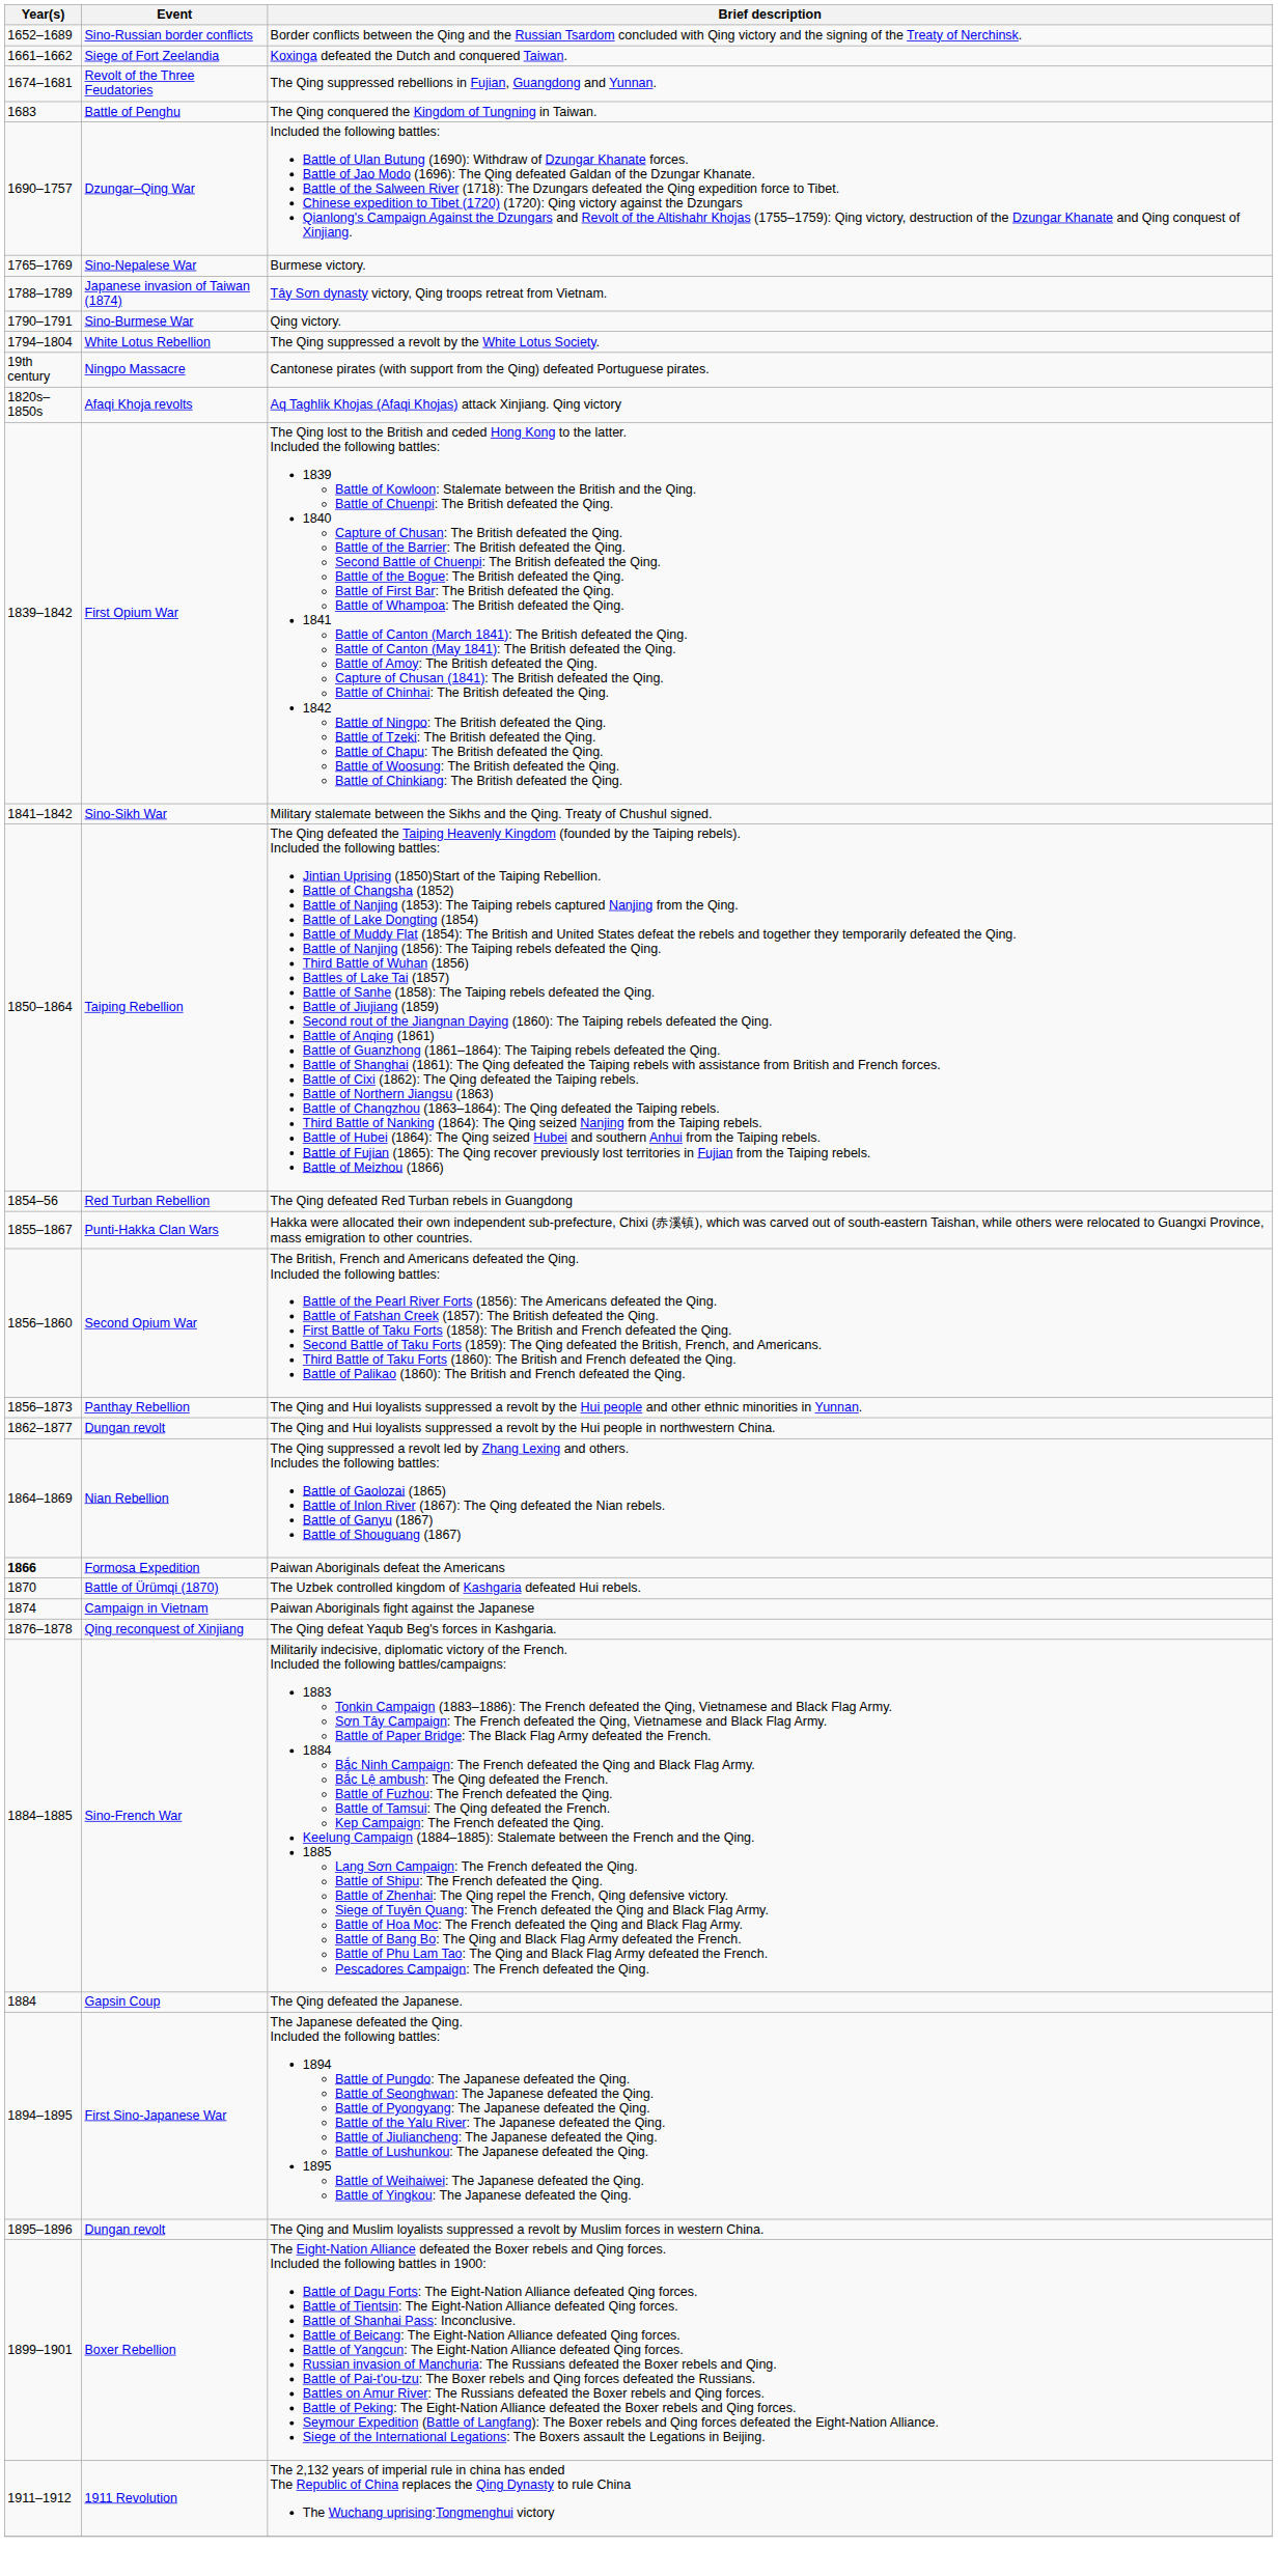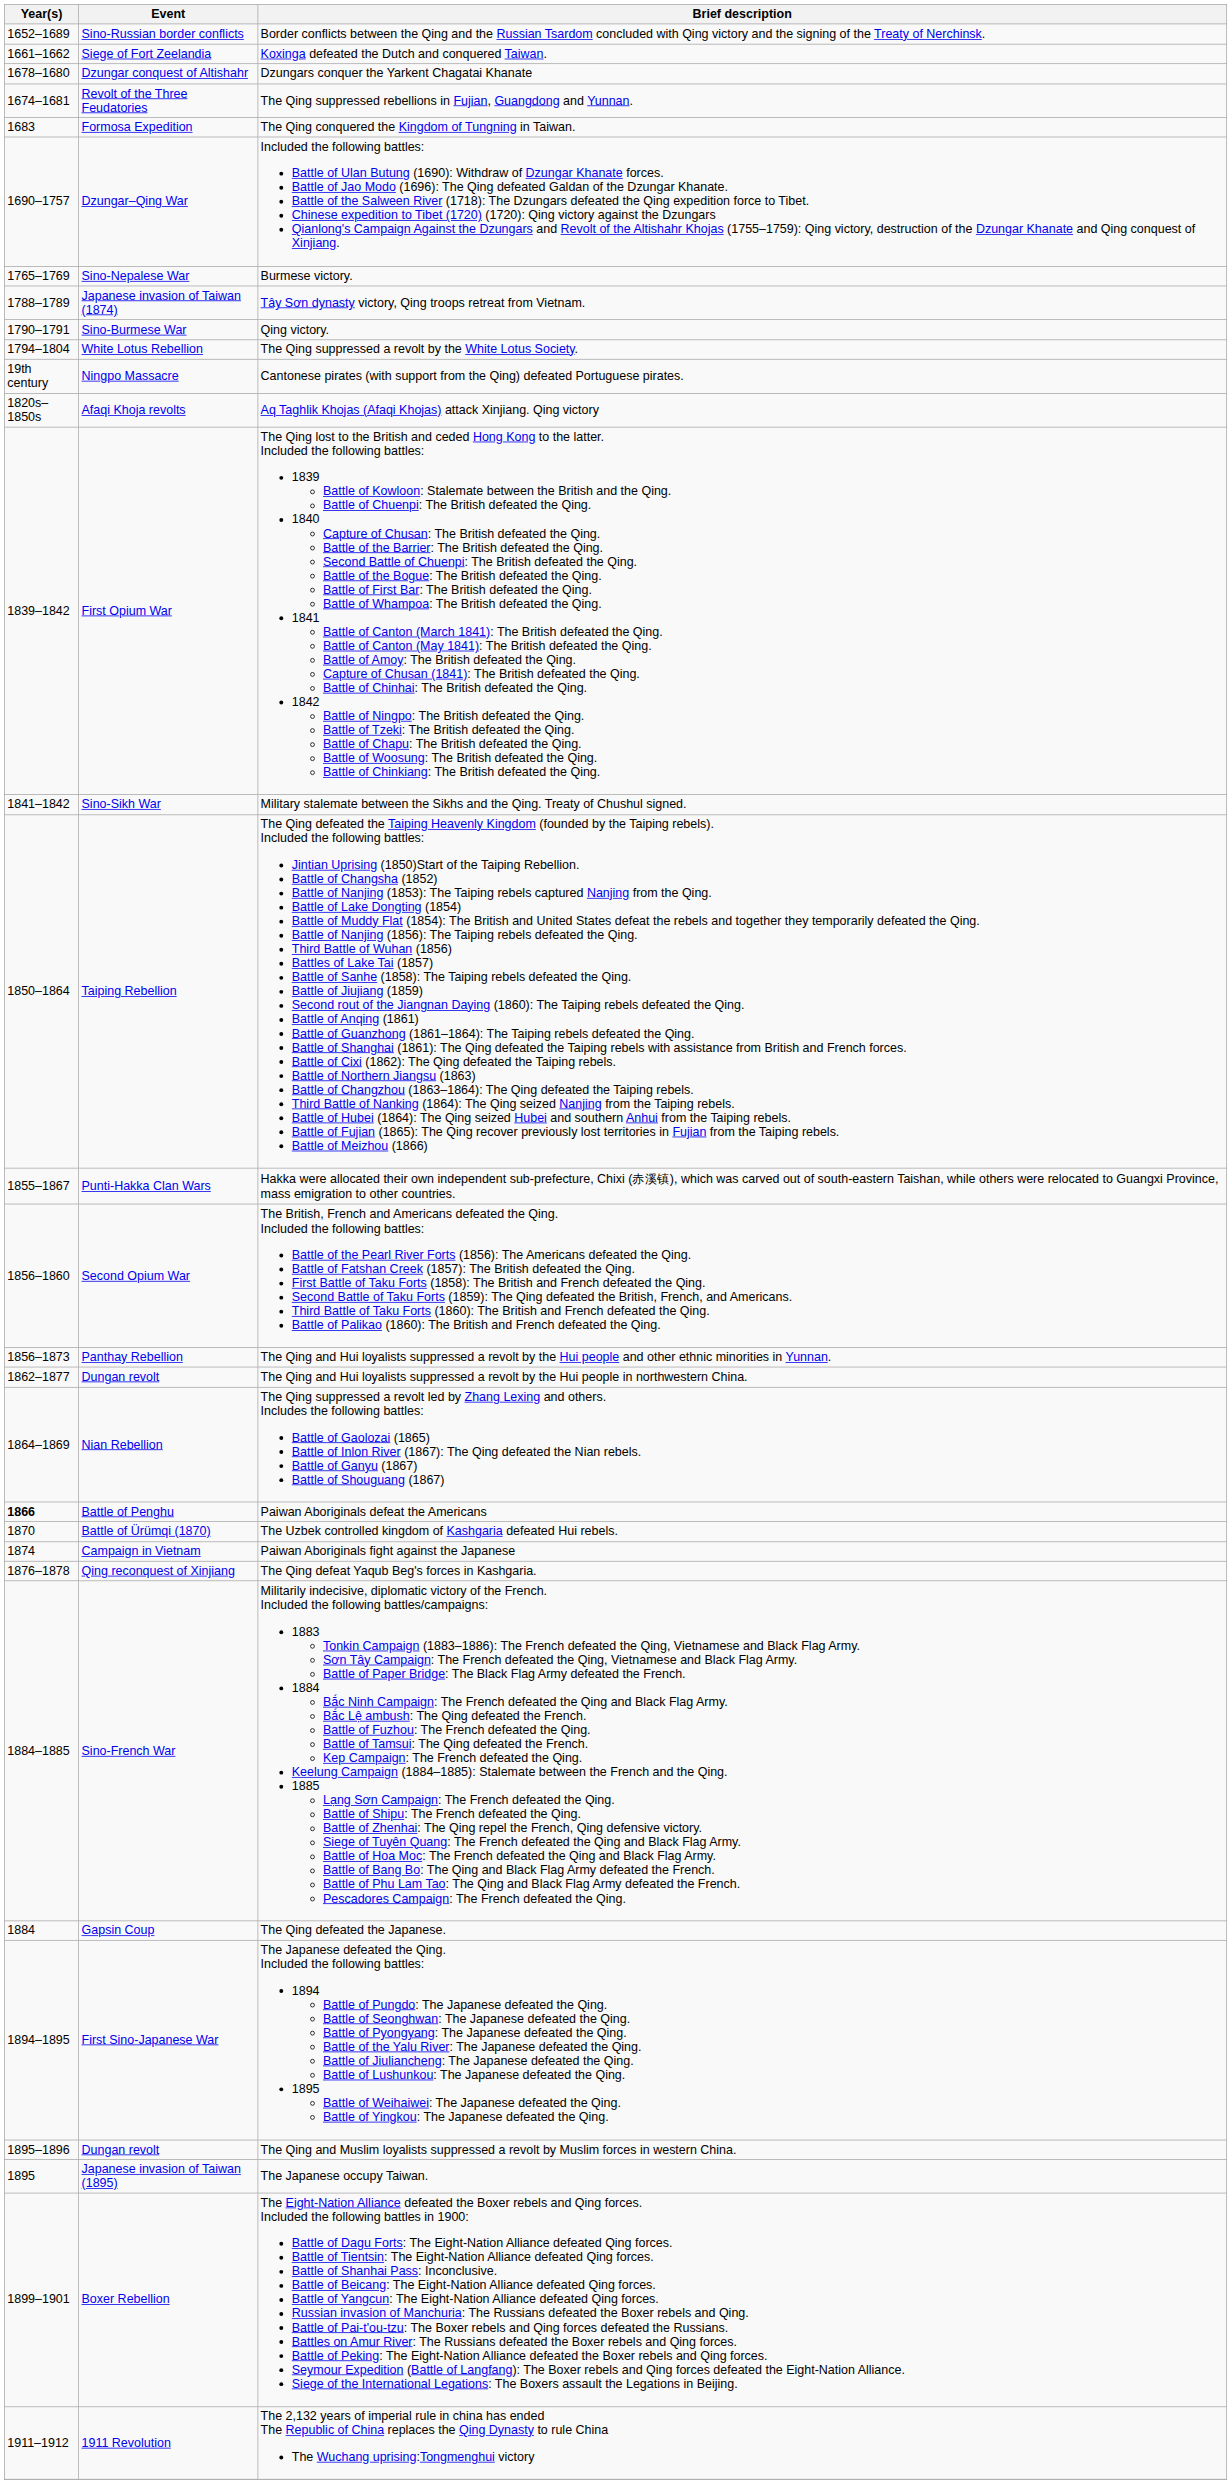 <table class=wikitable>
 <tr>
 <th>Year(s)</th>
 <th>Event</th>
 <th>Brief description</th>
 </tr>
 <tr>
 <td>1652–1689</td>
 <td><a href='#'>Sino-Russian border conflicts</a></td>
 <td>Border conflicts between the Qing and the <a href='#'>Russian Tsardom</a> concluded with Qing victory and the signing of the <a href='#'>Treaty of Nerchinsk</a>.</td>
 </tr>
 <tr>
 <td>1661–1662</td>
 <td><a href='#'>Siege of Fort Zeelandia</a></td>
 <td><a href='#'>Koxinga</a> defeated the Dutch and conquered <a href='#'>Taiwan</a>.</td>
 </tr>
 <tr>
+<td>1678–1680</td>
+<td><a href='#'>Dzungar conquest of Altishahr</a></td>
+<td>Dzungars conquer the Yarkent Chagatai Khanate</td>
+</tr>
+<tr>
 <td>1674–1681</td>
 <td><a href='#'>Revolt of the Three Feudatories</a></td>
 <td>The Qing suppressed rebellions in <a href='#'>Fujian</a>, <a href='#'>Guangdong</a> and <a href='#'>Yunnan</a>.</td>
 </tr>
 <tr>
 <td>1683</td>
-<td><a href='#'>Battle of Penghu</a></td>
+<td><a href='#'>Formosa Expedition</a></td>
 <td>The Qing conquered the <a href='#'>Kingdom of Tungning</a> in Taiwan.</td>
 </tr>
 <tr>
 <td>1690–1757</td>
 <td><a href='#'>Dzungar–Qing War</a></td>
 <td>Included the following battles:<br><ul><li><a href='#'>Battle of Ulan Butung</a> (1690): Withdraw of <a href='#'>Dzungar Khanate</a> forces.</li><li><a href='#'>Battle of Jao Modo</a> (1696): The Qing defeated Galdan of the Dzungar Khanate.</li><li><a href='#'>Battle of the Salween River</a> (1718): The Dzungars defeated the Qing expedition force to Tibet.</li><li><a href='#'>Chinese expedition to Tibet (1720)</a> (1720): Qing victory against the Dzungars</li><li><a href='#'>Qianlong's Campaign Against the Dzungars</a> and <a href='#'>Revolt of the Altishahr Khojas</a> (1755–1759): Qing victory, destruction of the <a href='#'>Dzungar Khanate</a> and Qing conquest of <a href='#'>Xinjiang</a>.</li></ul></td>
 </tr>
 <tr>
 <td>1765–1769</td>
 <td><a href='#'>Sino-Nepalese War</a></td>
 <td>Burmese victory.</td>
 </tr>
 <tr>
 <td>1788–1789</td>
 <td><a href='#'>Japanese invasion of Taiwan (1874)</a></td>
 <td><a href='#'>Tây Sơn dynasty</a> victory, Qing troops retreat from Vietnam.</td>
 </tr>
 <tr>
 <td>1790–1791</td>
 <td><a href='#'>Sino-Burmese War</a></td>
 <td>Qing victory.</td>
 </tr>
 <tr>
 <td>1794–1804</td>
 <td><a href='#'>White Lotus Rebellion</a></td>
 <td>The Qing suppressed a revolt by the <a href='#'>White Lotus Society</a>.</td>
 </tr>
 <tr>
 <td>19th century</td>
 <td><a href='#'>Ningpo Massacre</a></td>
 <td>Cantonese pirates (with support from the Qing) defeated Portuguese pirates.</td>
 </tr>
 <tr>
 <td>1820s–1850s</td>
 <td><a href='#'>Afaqi Khoja revolts</a></td>
 <td><a href='#'>Aq Taghlik Khojas (Afaqi Khojas)</a> attack Xinjiang. Qing victory</td>
 </tr>
 <tr>
 <td>1839–1842</td>
 <td><a href='#'>First Opium War</a></td>
 <td>The Qing lost to the British and ceded <a href='#'>Hong Kong</a> to the latter.<br>Included the following battles:<ul><li>1839<ul><li><a href='#'>Battle of Kowloon</a>: Stalemate between the British and the Qing.</li><li><a href='#'>Battle of Chuenpi</a>: The British defeated the Qing.</li></ul></li><li>1840<ul><li><a href='#'>Capture of Chusan</a>: The British defeated the Qing.</li><li><a href='#'>Battle of the Barrier</a>: The British defeated the Qing.</li><li><a href='#'>Second Battle of Chuenpi</a>: The British defeated the Qing.</li><li><a href='#'>Battle of the Bogue</a>: The British defeated the Qing.</li><li><a href='#'>Battle of First Bar</a>: The British defeated the Qing.</li><li><a href='#'>Battle of Whampoa</a>: The British defeated the Qing.</li></ul></li><li>1841<ul><li><a href='#'>Battle of Canton (March 1841)</a>: The British defeated the Qing.</li><li><a href='#'>Battle of Canton (May 1841)</a>: The British defeated the Qing.</li><li><a href='#'>Battle of Amoy</a>: The British defeated the Qing.</li><li><a href='#'>Capture of Chusan (1841)</a>: The British defeated the Qing.</li><li><a href='#'>Battle of Chinhai</a>: The British defeated the Qing.</li></ul></li><li>1842<ul><li><a href='#'>Battle of Ningpo</a>: The British defeated the Qing.</li><li><a href='#'>Battle of Tzeki</a>: The British defeated the Qing.</li><li><a href='#'>Battle of Chapu</a>: The British defeated the Qing.</li><li><a href='#'>Battle of Woosung</a>: The British defeated the Qing.</li><li><a href='#'>Battle of Chinkiang</a>: The British defeated the Qing.</li></ul></li></ul></td>
 </tr>
 <tr>
 <td>1841–1842</td>
 <td><a href='#'>Sino-Sikh War</a></td>
 <td>Military stalemate between the Sikhs and the Qing. Treaty of Chushul signed.</td>
 </tr>
 <tr>
 <td>1850–1864</td>
 <td><a href='#'>Taiping Rebellion</a></td>
 <td>The Qing defeated the <a href='#'>Taiping Heavenly Kingdom</a> (founded by the Taiping rebels).<br>Included the following battles:<ul><li><a href='#'>Jintian Uprising</a> (1850)Start of the Taiping Rebellion.</li><li><a href='#'>Battle of Changsha</a> (1852)</li><li><a href='#'>Battle of Nanjing</a> (1853): The Taiping rebels captured <a href='#'>Nanjing</a> from the Qing.</li><li><a href='#'>Battle of Lake Dongting</a> (1854)</li><li><a href='#'>Battle of Muddy Flat</a> (1854): The British and United States defeat the rebels and together they temporarily defeated the Qing.</li><li><a href='#'>Battle of Nanjing</a> (1856): The Taiping rebels defeated the Qing.</li><li><a href='#'>Third Battle of Wuhan</a> (1856)</li><li><a href='#'>Battles of Lake Tai</a> (1857)</li><li><a href='#'>Battle of Sanhe</a> (1858): The Taiping rebels defeated the Qing.</li><li><a href='#'>Battle of Jiujiang</a> (1859)</li><li><a href='#'>Second rout of the Jiangnan Daying</a> (1860): The Taiping rebels defeated the Qing.</li><li><a href='#'>Battle of Anqing</a> (1861)</li><li><a href='#'>Battle of Guanzhong</a> (1861–1864): The Taiping rebels defeated the Qing.</li><li><a href='#'>Battle of Shanghai</a> (1861): The Qing defeated the Taiping rebels with assistance from British and French forces.</li><li><a href='#'>Battle of Cixi</a> (1862): The Qing defeated the Taiping rebels.</li><li><a href='#'>Battle of Northern Jiangsu</a> (1863)</li><li><a href='#'>Battle of Changzhou</a> (1863–1864): The Qing defeated the Taiping rebels.</li><li><a href='#'>Third Battle of Nanking</a> (1864): The Qing seized <a href='#'>Nanjing</a> from the Taiping rebels.</li><li><a href='#'>Battle of Hubei</a> (1864): The Qing seized <a href='#'>Hubei</a> and southern <a href='#'>Anhui</a> from the Taiping rebels.</li><li><a href='#'>Battle of Fujian</a> (1865): The Qing recover previously lost territories in <a href='#'>Fujian</a> from the Taiping rebels.</li><li><a href='#'>Battle of Meizhou</a> (1866)</li></ul></td>
 </tr>
 <tr>
-<td>1854–56</td>
-<td><a href='#'>Red Turban Rebellion</a></td>
-<td>The Qing defeated Red Turban rebels in Guangdong</td>
-</tr>
-<tr>
 <td>1855–1867</td>
 <td><a href='#'>Punti-Hakka Clan Wars</a></td>
 <td>Hakka were allocated their own independent sub-prefecture, Chixi (赤溪镇), which was carved out of south-eastern Taishan, while others were relocated to Guangxi Province, mass emigration to other countries.</td>
 </tr>
 <tr>
 <td>1856–1860</td>
 <td><a href='#'>Second Opium War</a></td>
 <td>The British, French and Americans defeated the Qing.<br>Included the following battles:<ul><li><a href='#'>Battle of the Pearl River Forts</a> (1856): The Americans defeated the Qing.</li><li><a href='#'>Battle of Fatshan Creek</a> (1857): The British defeated the Qing.</li><li><a href='#'>First Battle of Taku Forts</a> (1858): The British and French defeated the Qing.</li><li><a href='#'>Second Battle of Taku Forts</a> (1859): The Qing defeated the British, French, and Americans.</li><li><a href='#'>Third Battle of Taku Forts</a> (1860): The British and French defeated the Qing.</li><li><a href='#'>Battle of Palikao</a> (1860): The British and French defeated the Qing.</li></ul></td>
 </tr>
 <tr>
 <td>1856–1873</td>
 <td><a href='#'>Panthay Rebellion</a></td>
 <td>The Qing and Hui loyalists suppressed a revolt by the <a href='#'>Hui people</a> and other ethnic minorities in <a href='#'>Yunnan</a>.</td>
 </tr>
 <tr>
 <td>1862–1877</td>
 <td><a href='#'>Dungan revolt</a></td>
 <td>The Qing and Hui loyalists suppressed a revolt by the Hui people in northwestern China.</td>
 </tr>
 <tr>
 <td>1864–1869</td>
 <td><a href='#'>Nian Rebellion</a></td>
 <td>The Qing suppressed a revolt led by <a href='#'>Zhang Lexing</a> and others.<br>Includes the following battles:<ul><li><a href='#'>Battle of Gaolozai</a> (1865)</li><li><a href='#'>Battle of Inlon River</a> (1867): The Qing defeated the Nian rebels.</li><li><a href='#'>Battle of Ganyu</a> (1867)</li><li><a href='#'>Battle of Shouguang</a> (1867)</li></ul></td>
 </tr>
 <tr>
 <td><strong>1866</strong></td>
-<td><a href='#'>Formosa Expedition</a></td>
+<td><a href='#'>Battle of Penghu</a></td>
 <td>Paiwan Aboriginals defeat the Americans</td>
 </tr>
 <tr>
 <td>1870</td>
 <td><a href='#'>Battle of Ürümqi (1870)</a></td>
 <td>The Uzbek controlled kingdom of <a href='#'>Kashgaria</a> defeated Hui rebels.</td>
 </tr>
 <tr>
 <td>1874</td>
 <td><a href='#'>Campaign in Vietnam</a></td>
 <td>Paiwan Aboriginals fight against the Japanese</td>
 </tr>
 <tr>
 <td>1876–1878</td>
 <td><a href='#'>Qing reconquest of Xinjiang</a></td>
 <td>The Qing defeat Yaqub Beg's forces in Kashgaria.</td>
 </tr>
 <tr>
 <td>1884–1885</td>
 <td><a href='#'>Sino-French War</a></td>
 <td>Militarily indecisive, diplomatic victory of the French.<br>Included the following battles/campaigns:<ul><li>1883<ul><li><a href='#'>Tonkin Campaign</a> (1883–1886): The French defeated the Qing, Vietnamese and Black Flag Army.</li><li><a href='#'>Sơn Tây Campaign</a>: The French defeated the Qing, Vietnamese and Black Flag Army.</li><li><a href='#'>Battle of Paper Bridge</a>: The Black Flag Army defeated the French.</li></ul></li><li>1884<ul><li><a href='#'>Bắc Ninh Campaign</a>: The French defeated the Qing and Black Flag Army.</li><li><a href='#'>Bắc Lệ ambush</a>: The Qing defeated the French.</li><li><a href='#'>Battle of Fuzhou</a>: The French defeated the Qing.</li><li><a href='#'>Battle of Tamsui</a>: The Qing defeated the French.</li><li><a href='#'>Kep Campaign</a>: The French defeated the Qing.</li></ul></li><li><a href='#'>Keelung Campaign</a> (1884–1885): Stalemate between the French and the Qing.</li><li>1885<ul><li><a href='#'>Lạng Sơn Campaign</a>: The French defeated the Qing.</li><li><a href='#'>Battle of Shipu</a>: The French defeated the Qing.</li><li><a href='#'>Battle of Zhenhai</a>: The Qing repel the French, Qing defensive victory.</li><li><a href='#'>Siege of Tuyên Quang</a>: The French defeated the Qing and Black Flag Army.</li><li><a href='#'>Battle of Hoa Moc</a>: The French defeated the Qing and Black Flag Army.</li><li><a href='#'>Battle of Bang Bo</a>: The Qing and Black Flag Army defeated the French.</li><li><a href='#'>Battle of Phu Lam Tao</a>: The Qing and Black Flag Army defeated the French.</li><li><a href='#'>Pescadores Campaign</a>: The French defeated the Qing.</li></ul></li></ul></td>
 </tr>
 <tr>
 <td>1884</td>
 <td><a href='#'>Gapsin Coup</a></td>
 <td>The Qing defeated the Japanese.</td>
 </tr>
 <tr>
 <td>1894–1895</td>
 <td><a href='#'>First Sino-Japanese War</a></td>
 <td>The Japanese defeated the Qing.<br>Included the following battles:<ul><li>1894<ul><li><a href='#'>Battle of Pungdo</a>: The Japanese defeated the Qing.</li><li><a href='#'>Battle of Seonghwan</a>: The Japanese defeated the Qing.</li><li><a href='#'>Battle of Pyongyang</a>: The Japanese defeated the Qing.</li><li><a href='#'>Battle of the Yalu River</a>: The Japanese defeated the Qing.</li><li><a href='#'>Battle of Jiuliancheng</a>: The Japanese defeated the Qing.</li><li><a href='#'>Battle of Lushunkou</a>: The Japanese defeated the Qing.</li></ul></li><li>1895<ul><li><a href='#'>Battle of Weihaiwei</a>: The Japanese defeated the Qing.</li><li><a href='#'>Battle of Yingkou</a>: The Japanese defeated the Qing.</li></ul></li></ul></td>
 </tr>
 <tr>
 <td>1895–1896</td>
 <td><a href='#'>Dungan revolt</a></td>
 <td>The Qing and Muslim loyalists suppressed a revolt by Muslim forces in western China.</td>
 </tr>
 <tr>
+<td>1895</td>
+<td><a href='#'>Japanese invasion of Taiwan (1895)</a></td>
+<td>The Japanese occupy Taiwan.</td>
+</tr>
+<tr>
 <td>1899–1901</td>
 <td><a href='#'>Boxer Rebellion</a></td>
 <td>The <a href='#'>Eight-Nation Alliance</a> defeated the Boxer rebels and Qing forces.<br>Included the following battles in 1900:<ul><li><a href='#'>Battle of Dagu Forts</a>: The Eight-Nation Alliance defeated Qing forces.</li><li><a href='#'>Battle of Tientsin</a>: The Eight-Nation Alliance defeated Qing forces.</li><li><a href='#'>Battle of Shanhai Pass</a>: Inconclusive.</li><li><a href='#'>Battle of Beicang</a>: The Eight-Nation Alliance defeated Qing forces.</li><li><a href='#'>Battle of Yangcun</a>: The Eight-Nation Alliance defeated Qing forces.</li><li><a href='#'>Russian invasion of Manchuria</a>: The Russians defeated the Boxer rebels and Qing.</li><li><a href='#'>Battle of Pai-t'ou-tzu</a>: The Boxer rebels and Qing forces defeated the Russians.</li><li><a href='#'>Battles on Amur River</a>: The Russians defeated the Boxer rebels and Qing forces.</li><li><a href='#'>Battle of Peking</a>: The Eight-Nation Alliance defeated the Boxer rebels and Qing forces.</li><li><a href='#'>Seymour Expedition</a> (<a href='#'>Battle of Langfang</a>): The Boxer rebels and Qing forces defeated the Eight-Nation Alliance.</li><li><a href='#'>Siege of the International Legations</a>: The Boxers assault the Legations in Beijing.</li></ul></td>
 </tr>
 <tr>
 <td>1911–1912</td>
 <td><a href='#'>1911 Revolution</a></td>
 <td>The 2,132 years of imperial rule in china has ended<br>The <a href='#'>Republic of China</a> replaces the <a href='#'>Qing Dynasty</a> to rule China<ul><li>The <a href='#'>Wuchang uprising</a>:<a href='#'>Tongmenghui</a> victory</li></ul></td>
 </tr>
 <tr>
 </tr>
 </table>
